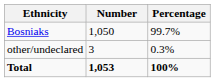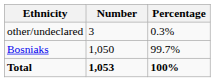 <table class="wikitable">
 <tr>
 <th width="100px">Ethnicity</th>
 <th width="80px">Number</th>
 <th width="80px">Percentage</th>
 </tr>
 <tr>
+<td>other/undeclared</td>
+<td>3</td>
+<td>0.3%</td>
+</tr>
+<tr>
 <td><a href='#'>Bosniaks</a></td>
 <td>1,050</td>
 <td>99.7%</td>
-</tr>
-<tr>
-<td>other/undeclared</td>
-<td>3</td>
-<td>0.3%</td>
 </tr>
 <tr>
 <td><strong>Total</strong></td>
 <td><strong>1,053</strong></td>
 <td><strong>100%</strong></td>
 </tr>
 </table>
